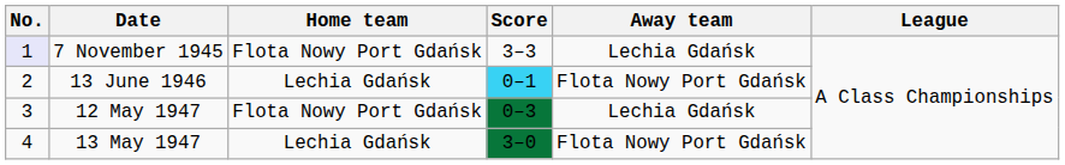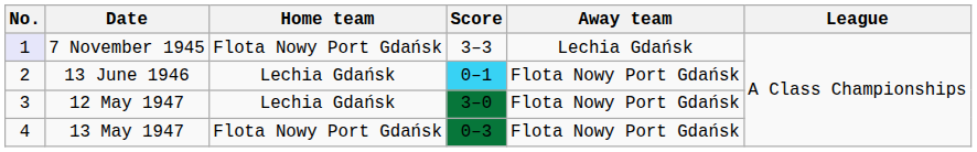 <table class="wikitable" style="text-align: center">
 <tr>
 <th>No.</th>
 <th>Date</th>
 <th>Home team</th>
 <th>Score</th>
 <th>Away team</th>
 <th>League</th>
 </tr>
 <tr>
 <td style="background: lavender;">1</td>
 <td>7 November 1945</td>
 <td>Flota Nowy Port Gdańsk</td>
 <td>3–3</td>
 <td>Lechia Gdańsk</td>
 <td rowspan=4>A Class Championships</td>
 </tr>
 <tr>
 <td>2</td>
 <td>13 June 1946</td>
 <td>Lechia Gdańsk</td>
 <td bgcolor=38D2F4><span>0–1</span></td>
 <td>Flota Nowy Port Gdańsk</td>
 </tr>
 <tr>
 <td>3</td>
 <td>12 May 1947</td>
+<td>Lechia Gdańsk</td>
+<td bgcolor=#07763a><span>3–0</span></td>
 <td>Flota Nowy Port Gdańsk</td>
-<td bgcolor=#07763a><span>0–3</span></td>
-<td>Lechia Gdańsk</td>
 </tr>
 <tr>
 <td>4</td>
 <td>13 May 1947</td>
-<td>Lechia Gdańsk</td>
-<td bgcolor=#07763a><span>3–0</span></td>
+<td>Flota Nowy Port Gdańsk</td>
+<td bgcolor=#07763a><span>0–3</span></td>
 <td>Flota Nowy Port Gdańsk</td>
 </tr>
 </table>
